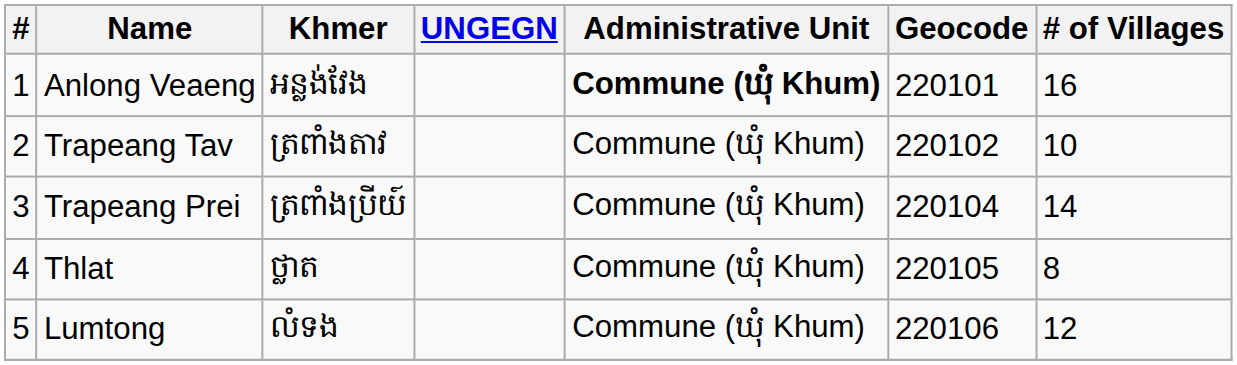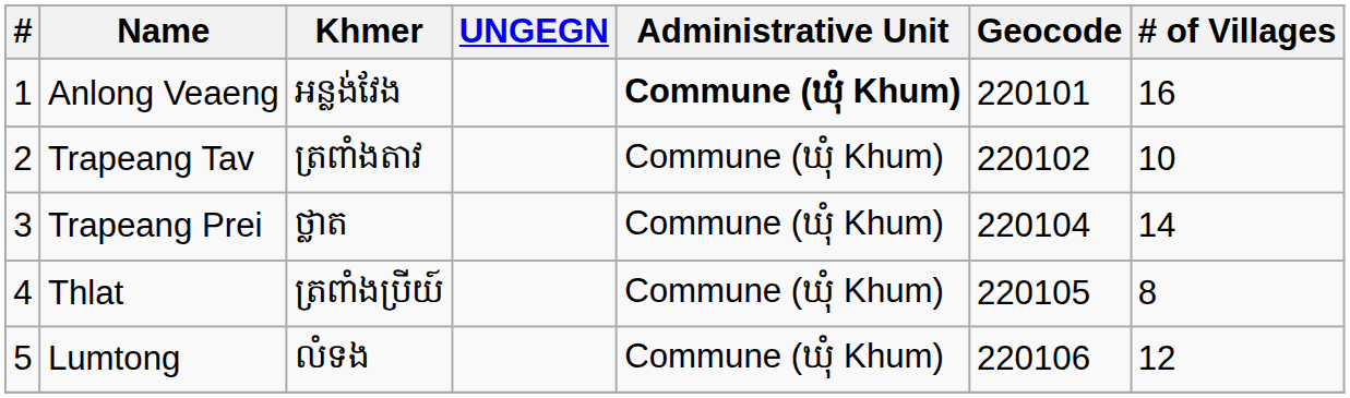 <table class="wikitable sortable">
 <tr>
 <th>#</th>
 <th>Name</th>
 <th>Khmer</th>
 <th><a href='#'>UNGEGN</a></th>
 <th>Administrative Unit</th>
 <th>Geocode</th>
 <th># of Villages</th>
 </tr>
 <tr>
 <td>1</td>
 <td>Anlong Veaeng</td>
 <td>អន្លង់វែង</td>
 <td></td>
 <td><strong>Commune (ឃុំ Khum)</strong></td>
 <td>220101</td>
 <td>16</td>
 </tr>
 <tr>
 <td>2</td>
 <td>Trapeang Tav</td>
 <td>ត្រពាំងតាវ</td>
 <td></td>
 <td>Commune (ឃុំ Khum)</td>
 <td>220102</td>
 <td>10</td>
 </tr>
 <tr>
 <td>3</td>
 <td>Trapeang Prei</td>
-<td>ត្រពាំងប្រីយ៍</td>
+<td>ថ្លាត</td>
 <td></td>
 <td>Commune (ឃុំ Khum)</td>
 <td>220104</td>
 <td>14</td>
 </tr>
 <tr>
 <td>4</td>
 <td>Thlat</td>
-<td>ថ្លាត</td>
+<td>ត្រពាំងប្រីយ៍</td>
 <td></td>
 <td>Commune (ឃុំ Khum)</td>
 <td>220105</td>
 <td>8</td>
 </tr>
 <tr>
 <td>5</td>
 <td>Lumtong</td>
 <td>លំទង</td>
 <td></td>
 <td>Commune (ឃុំ Khum)</td>
 <td>220106</td>
 <td>12</td>
 </tr>
 <tr>
 </tr>
 </table>
